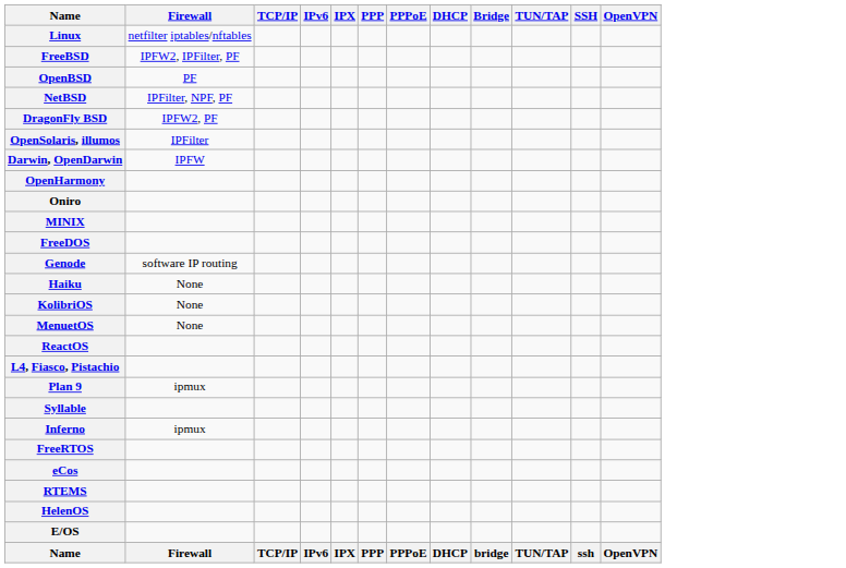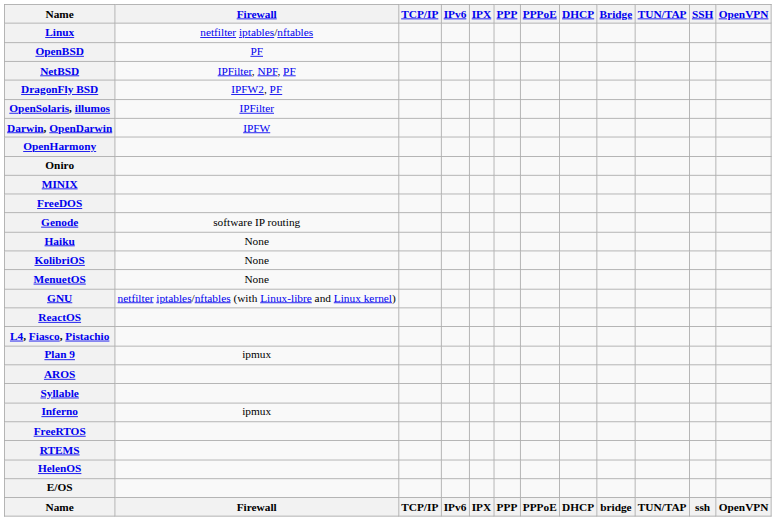 <table class="sortable wikitable" style="font-size: smaller; text-align: center; width: auto;">
 <tr>
 <th>Name</th>
 <th><a href='#'>Firewall</a></th>
 <th><a href='#'>TCP/IP</a></th>
 <th><a href='#'>IPv6</a></th>
 <th><a href='#'>IPX</a></th>
 <th><a href='#'>PPP</a></th>
 <th><a href='#'>PPPoE</a></th>
 <th><a href='#'>DHCP</a></th>
 <th><a href='#'>Bridge</a></th>
 <th><a href='#'>TUN/TAP</a></th>
 <th><a href='#'>SSH</a></th>
 <th><a href='#'>OpenVPN</a></th>
 </tr>
 <tr>
 <th><a href='#'>Linux</a></th>
 <td><a href='#'>netfilter</a> <a href='#'>iptables</a>/<a href='#'>nftables</a></td>
-<td></td>
-<td></td>
-<td></td>
-<td></td>
-<td></td>
-<td></td>
-<td></td>
-<td></td>
-<td></td>
-<td></td>
-</tr>
-<tr>
-<th><a href='#'>FreeBSD</a></th>
-<td><a href='#'>IPFW2</a>, <a href='#'>IPFilter</a>, <a href='#'>PF</a></td>
 <td></td>
 <td></td>
 <td></td>
 <td></td>
 <td></td>
 <td></td>
 <td></td>
 <td></td>
 <td></td>
 <td></td>
 </tr>
 <tr>
 <th><a href='#'>OpenBSD</a></th>
 <td><a href='#'>PF</a></td>
 <td></td>
 <td></td>
 <td></td>
 <td></td>
 <td></td>
 <td></td>
 <td></td>
 <td></td>
 <td></td>
 <td></td>
 </tr>
 <tr>
 <th><a href='#'>NetBSD</a></th>
 <td><a href='#'>IPFilter</a>, <a href='#'>NPF</a>, <a href='#'>PF</a></td>
 <td></td>
 <td></td>
 <td></td>
 <td></td>
 <td></td>
 <td></td>
 <td></td>
 <td></td>
 <td></td>
 <td></td>
 </tr>
 <tr>
 <th><a href='#'>DragonFly BSD</a></th>
 <td><a href='#'>IPFW2</a>, <a href='#'>PF</a></td>
 <td></td>
 <td></td>
 <td></td>
 <td></td>
 <td></td>
 <td></td>
 <td></td>
 <td></td>
 <td></td>
 <td></td>
 </tr>
 <tr>
 <th><a href='#'>OpenSolaris</a>, <a href='#'>illumos</a></th>
 <td><a href='#'>IPFilter</a></td>
 <td></td>
 <td></td>
 <td></td>
 <td></td>
 <td></td>
 <td></td>
 <td></td>
 <td></td>
 <td></td>
 <td></td>
 </tr>
 <tr>
 <th><a href='#'>Darwin</a>, <a href='#'>OpenDarwin</a></th>
 <td><a href='#'>IPFW</a></td>
 <td></td>
 <td></td>
 <td></td>
 <td></td>
 <td></td>
 <td></td>
 <td></td>
 <td></td>
 <td></td>
 <td></td>
 </tr>
 <tr>
 <th><a href='#'>OpenHarmony</a></th>
 <td></td>
 <td></td>
 <td></td>
 <td></td>
 <td></td>
 <td></td>
 <td></td>
 <td></td>
 <td></td>
 <td></td>
 <td></td>
 </tr>
 <tr>
 <th>Oniro</th>
 <td></td>
 <td></td>
 <td></td>
 <td></td>
 <td></td>
 <td></td>
 <td></td>
 <td></td>
 <td></td>
 <td></td>
 <td></td>
 </tr>
 <tr>
 <th><a href='#'>MINIX</a></th>
 <td></td>
 <td></td>
 <td></td>
 <td></td>
 <td></td>
 <td></td>
 <td></td>
 <td></td>
 <td></td>
 <td></td>
 <td></td>
 </tr>
 <tr>
 <th><a href='#'>FreeDOS</a></th>
 <td></td>
 <td></td>
 <td></td>
 <td></td>
 <td></td>
 <td></td>
 <td></td>
 <td></td>
 <td></td>
 <td></td>
 <td></td>
 </tr>
 <tr>
 <th><a href='#'>Genode</a></th>
 <td>software IP routing</td>
 <td></td>
 <td></td>
 <td></td>
 <td></td>
 <td></td>
 <td></td>
 <td></td>
 <td></td>
 <td></td>
 <td></td>
 </tr>
 <tr>
 <th><a href='#'>Haiku</a></th>
 <td>None</td>
 <td></td>
 <td></td>
 <td></td>
 <td></td>
 <td></td>
 <td></td>
 <td></td>
 <td></td>
 <td></td>
 <td></td>
 </tr>
 <tr>
 <th><a href='#'>KolibriOS</a></th>
 <td>None</td>
 <td></td>
 <td></td>
 <td></td>
 <td></td>
 <td></td>
 <td></td>
 <td></td>
 <td></td>
 <td></td>
 <td></td>
 </tr>
 <tr>
 <th><a href='#'>MenuetOS</a></th>
 <td>None</td>
 <td></td>
 <td></td>
 <td></td>
 <td></td>
 <td></td>
 <td></td>
 <td></td>
 <td></td>
 <td></td>
 <td></td>
 </tr>
 <tr>
+<th><a href='#'>GNU</a></th>
+<td><a href='#'>netfilter</a> <a href='#'>iptables</a>/<a href='#'>nftables</a> (with <a href='#'>Linux-libre</a> and <a href='#'>Linux kernel</a>)</td>
+<td></td>
+<td></td>
+<td></td>
+<td></td>
+<td></td>
+<td></td>
+<td></td>
+<td></td>
+<td></td>
+<td></td>
+</tr>
+<tr>
 <th><a href='#'>ReactOS</a></th>
 <td></td>
 <td></td>
 <td></td>
 <td></td>
 <td></td>
 <td></td>
 <td></td>
 <td></td>
 <td></td>
 <td></td>
 <td></td>
 </tr>
 <tr>
 <th><a href='#'>L4</a>, <a href='#'>Fiasco</a>, <a href='#'>Pistachio</a></th>
 <td></td>
 <td></td>
 <td></td>
 <td></td>
 <td></td>
 <td></td>
 <td></td>
 <td></td>
 <td></td>
 <td></td>
 <td></td>
 </tr>
 <tr>
 <th><a href='#'>Plan 9</a></th>
 <td>ipmux</td>
 <td></td>
 <td></td>
 <td></td>
 <td></td>
 <td></td>
 <td></td>
 <td></td>
 <td></td>
 <td></td>
 <td></td>
 </tr>
 <tr>
+<th><a href='#'>AROS</a></th>
+<td></td>
+<td></td>
+<td></td>
+<td></td>
+<td></td>
+<td></td>
+<td></td>
+<td></td>
+<td></td>
+<td></td>
+<td></td>
+</tr>
+<tr>
 <th><a href='#'>Syllable</a></th>
 <td></td>
 <td></td>
 <td></td>
 <td></td>
 <td></td>
 <td></td>
 <td></td>
 <td></td>
 <td></td>
 <td></td>
 <td></td>
 </tr>
 <tr>
 <th><a href='#'>Inferno</a></th>
 <td>ipmux</td>
 <td></td>
 <td></td>
 <td></td>
 <td></td>
 <td></td>
 <td></td>
 <td></td>
 <td></td>
 <td></td>
 <td></td>
 </tr>
 <tr>
 <th><a href='#'>FreeRTOS</a></th>
-<td></td>
-<td></td>
-<td></td>
-<td></td>
-<td></td>
-<td></td>
-<td></td>
-<td></td>
-<td></td>
-<td></td>
-<td></td>
-</tr>
-<tr>
-<th><a href='#'>eCos</a></th>
 <td></td>
 <td></td>
 <td></td>
 <td></td>
 <td></td>
 <td></td>
 <td></td>
 <td></td>
 <td></td>
 <td></td>
 <td></td>
 </tr>
 <tr>
 <th><a href='#'>RTEMS</a></th>
 <td></td>
 <td></td>
 <td></td>
 <td></td>
 <td></td>
 <td></td>
 <td></td>
 <td></td>
 <td></td>
 <td></td>
 <td></td>
 </tr>
 <tr>
 <th><a href='#'>HelenOS</a></th>
 <td></td>
 <td></td>
 <td></td>
 <td></td>
 <td></td>
 <td></td>
 <td></td>
 <td></td>
 <td></td>
 <td></td>
 <td></td>
 </tr>
 <tr>
 <th>E/OS</th>
 <td></td>
 <td></td>
 <td></td>
 <td></td>
 <td></td>
 <td></td>
 <td></td>
 <td></td>
 <td></td>
 <td></td>
 <td><br></td>
 </tr>
 <tr class="sortbottom">
 <th>Name</th>
 <th>Firewall</th>
 <th>TCP/IP</th>
 <th>IPv6</th>
 <th>IPX</th>
 <th>PPP</th>
 <th>PPPoE</th>
 <th>DHCP</th>
 <th>bridge</th>
 <th>TUN/TAP</th>
 <th>ssh</th>
 <th>OpenVPN</th>
 </tr>
 </table>
